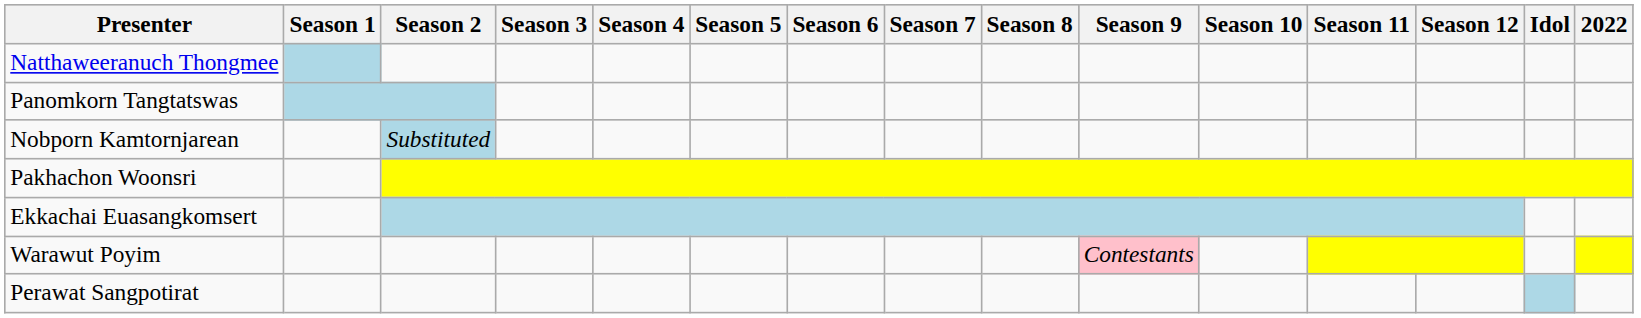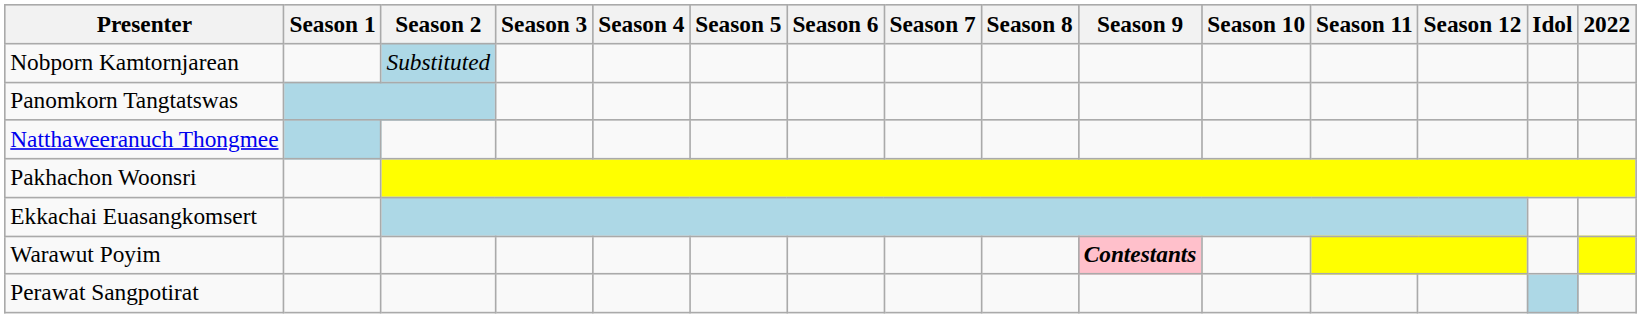 <table class="wikitable" style="white-space:nowrap; font-size:90%;">
 <tr>
 <th>Presenter</th>
 <th>Season 1</th>
 <th>Season 2</th>
 <th>Season 3</th>
 <th>Season 4</th>
 <th>Season 5</th>
 <th>Season 6</th>
 <th>Season 7</th>
 <th>Season 8</th>
 <th>Season 9</th>
 <th>Season 10</th>
 <th>Season 11</th>
 <th>Season 12</th>
 <th>Idol</th>
 <th>2022</th>
 </tr>
 <tr>
-<td><a href='#'>Natthaweeranuch Thongmee</a></td>
-<td style="text-align:center; background:lightblue;"></td>
+<td>Nobporn Kamtornjarean</td>
 <td></td>
+<td style="text-align:center; background:lightblue;"><em>Substituted</em></td>
 <td></td>
 <td></td>
 <td></td>
 <td></td>
 <td></td>
 <td></td>
 <td></td>
 <td></td>
 <td></td>
 <td></td>
 <td></td>
 <td></td>
 </tr>
 <tr>
 <td>Panomkorn Tangtatswas</td>
 <td colspan="2" style="text-align:center; background:lightblue;"></td>
 <td></td>
 <td></td>
 <td></td>
 <td></td>
 <td></td>
 <td></td>
 <td></td>
 <td></td>
 <td></td>
 <td></td>
 <td></td>
 <td></td>
 </tr>
 <tr>
-<td>Nobporn Kamtornjarean</td>
+<td><a href='#'>Natthaweeranuch Thongmee</a></td>
+<td style="text-align:center; background:lightblue;"></td>
 <td></td>
-<td style="text-align:center; background:lightblue;"><em>Substituted</em></td>
 <td></td>
 <td></td>
 <td></td>
 <td></td>
 <td></td>
 <td></td>
 <td></td>
 <td></td>
 <td></td>
 <td></td>
 <td></td>
 <td></td>
 </tr>
 <tr>
 <td>Pakhachon Woonsri</td>
 <td></td>
 <td colspan="13" style="text-align:center; background:yellow;"></td>
 </tr>
 <tr>
 <td>Ekkachai Euasangkomsert</td>
 <td></td>
 <td colspan="11" style="text-align:center; background:lightblue;"></td>
 <td></td>
 <td></td>
 </tr>
 <tr>
 <td>Warawut Poyim</td>
 <td></td>
 <td></td>
 <td></td>
 <td></td>
 <td></td>
 <td></td>
 <td></td>
 <td></td>
-<td style="background:pink; text-align:center;"><em>Contestants</em></td>
+<td style="background:pink; text-align:center;"><strong><em>Contestants</em></strong></td>
 <td></td>
 <td colspan="2" style="text-align:center; background:yellow;"></td>
 <td></td>
 <td colspan="1" style="text-align:center; background:yellow;"></td>
 </tr>
 <tr>
 <td>Perawat Sangpotirat</td>
 <td></td>
 <td></td>
 <td></td>
 <td></td>
 <td></td>
 <td></td>
 <td></td>
 <td></td>
 <td></td>
 <td></td>
 <td></td>
 <td></td>
 <td colspan="1" style="text-align:center; background:lightblue;"></td>
 <td></td>
 </tr>
 </table>
